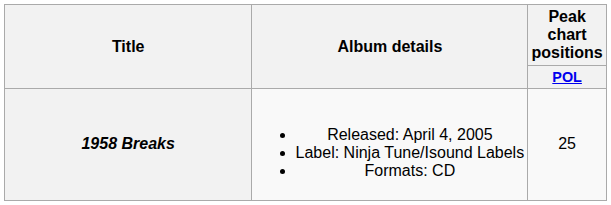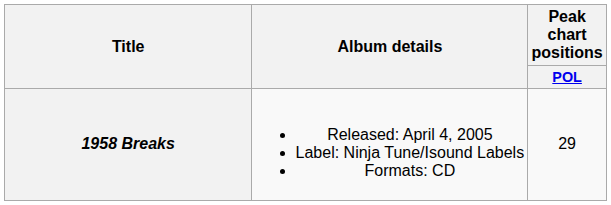 <table class="wikitable plainrowheaders" style="text-align:center;">
 <tr>
 <th scope="col" rowspan="2" style="width:15em;">Title</th>
 <th scope="col" rowspan="2">Album details</th>
 <th scope="col">Peak chart positions</th>
 </tr>
 <tr>
 <th scope="col" style="width:3em;font-size:90%;"><a href='#'>POL</a><br></th>
 </tr>
 <tr>
 <th scope="row"><em>1958 Breaks</em></th>
 <td><br><ul><li>Released: April 4, 2005</li><li>Label: Ninja Tune/Isound Labels</li><li>Formats: CD</li></ul></td>
-<td>25</td>
+<td>29</td>
 </tr>
 </table>
